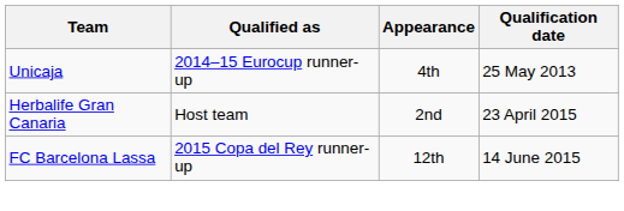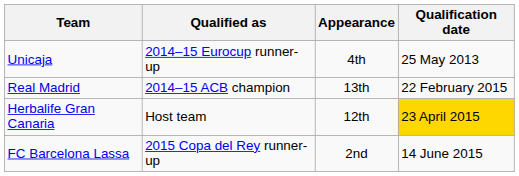 <table class="wikitable">
 <tr>
 <th>Team</th>
 <th>Qualified as</th>
 <th>Appearance</th>
 <th>Qualification date</th>
 </tr>
 <tr>
 <td><a href='#'>Unicaja</a></td>
 <td><a href='#'>2014–15 Eurocup</a> runner-up</td>
 <td align=center>4th</td>
 <td>25 May 2013</td>
 </tr>
 <tr>
+<td><a href='#'>Real Madrid</a></td>
+<td><a href='#'>2014–15 ACB</a> champion</td>
+<td align=center>13th</td>
+<td>22 February 2015</td>
+</tr>
+<tr>
 <td><a href='#'>Herbalife Gran Canaria</a></td>
 <td>Host team</td>
-<td align=center>2nd</td>
-<td>23 April 2015</td>
+<td align=center>12th</td>
+<td style="background: gold;">23 April 2015</td>
 </tr>
 <tr>
 <td><a href='#'>FC Barcelona Lassa</a></td>
 <td><a href='#'>2015 Copa del Rey</a> runner-up</td>
-<td align=center>12th</td>
+<td align=center>2nd</td>
 <td>14 June 2015</td>
 </tr>
 </table>
